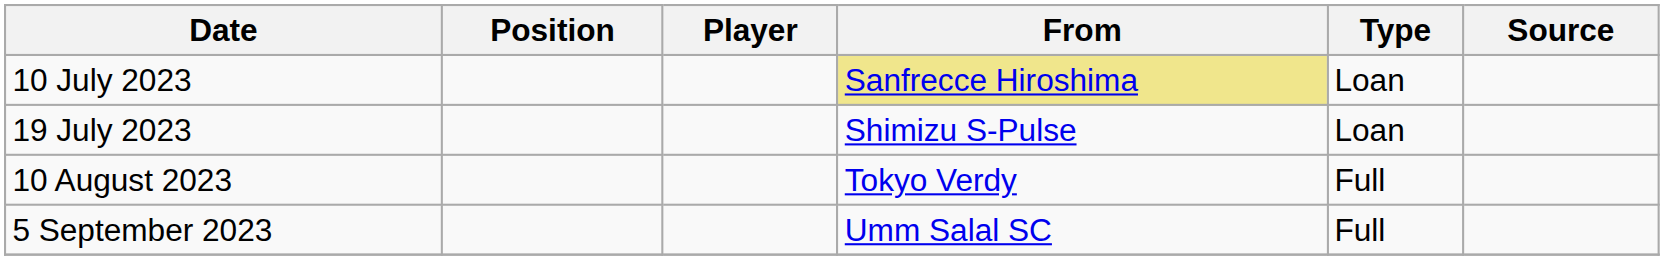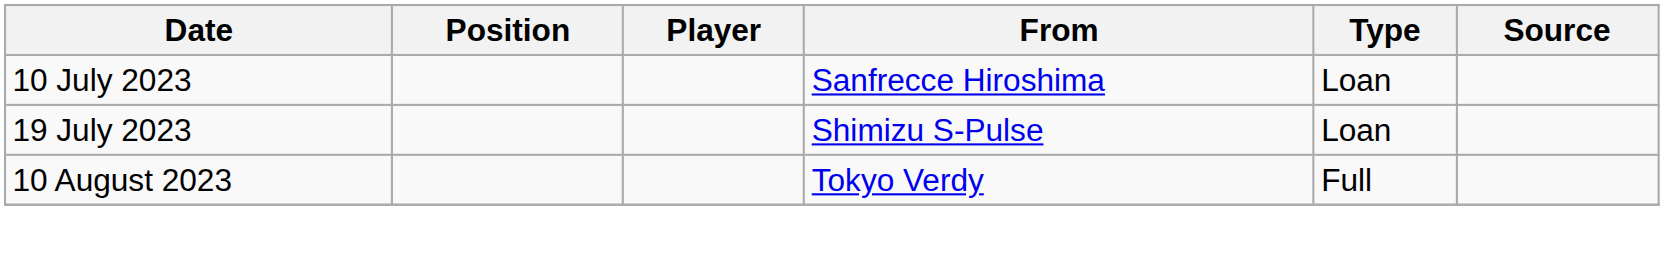 <table class="wikitable sortable" style="width:90%; text-align:center; font-size:95%; text-align:left;">
 <tr>
 <th>Date</th>
 <th>Position</th>
 <th>Player</th>
 <th>From</th>
 <th>Type</th>
 <th>Source</th>
 </tr>
 <tr>
 <td>10 July 2023</td>
 <td></td>
 <td></td>
-<td style="background: khaki;"> <a href='#'>Sanfrecce Hiroshima</a></td>
+<td> <a href='#'>Sanfrecce Hiroshima</a></td>
 <td>Loan</td>
 <td></td>
 </tr>
 <tr>
 <td>19 July 2023</td>
 <td></td>
 <td></td>
 <td> <a href='#'>Shimizu S-Pulse</a></td>
 <td>Loan</td>
 <td></td>
 </tr>
 <tr>
 <td>10 August 2023</td>
 <td></td>
 <td></td>
 <td> <a href='#'>Tokyo Verdy</a></td>
 <td>Full</td>
 <td></td>
 </tr>
 <tr>
-<td>5 September 2023</td>
-<td></td>
-<td></td>
-<td> <a href='#'>Umm Salal SC</a></td>
-<td>Full</td>
-<td></td>
-</tr>
-<tr>
 </tr>
 </table>
